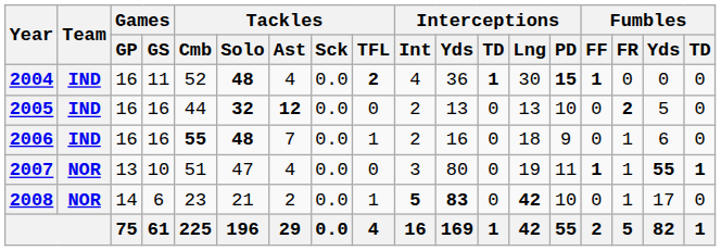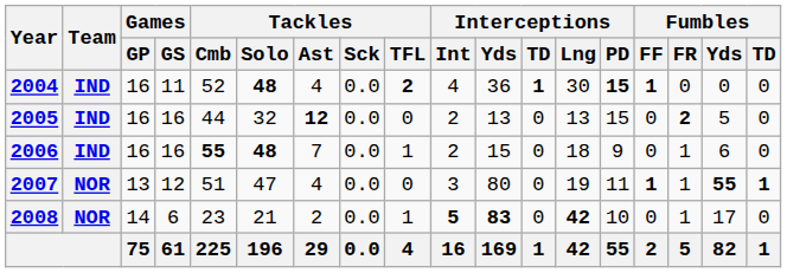 <table class="wikitable" style="text-align:center">
 <tr>
 <th rowspan="2">Year</th>
 <th rowspan="2">Team</th>
 <th colspan="2">Games</th>
 <th colspan="5">Tackles</th>
 <th colspan="5">Interceptions</th>
 <th colspan="4">Fumbles</th>
 </tr>
 <tr>
 <th>GP</th>
 <th>GS</th>
 <th>Cmb</th>
 <th>Solo</th>
 <th>Ast</th>
 <th>Sck</th>
 <th>TFL</th>
 <th>Int</th>
 <th>Yds</th>
 <th>TD</th>
 <th>Lng</th>
 <th>PD</th>
 <th>FF</th>
 <th>FR</th>
 <th>Yds</th>
 <th>TD</th>
 </tr>
 <tr>
 <th><a href='#'>2004</a></th>
 <th><a href='#'>IND</a></th>
 <td>16</td>
 <td>11</td>
 <td>52</td>
 <td><strong>48</strong></td>
 <td>4</td>
 <td>0.0</td>
 <td><strong>2</strong></td>
 <td>4</td>
 <td>36</td>
 <td><strong>1</strong></td>
 <td>30</td>
 <td><strong>15</strong></td>
 <td><strong>1</strong></td>
 <td>0</td>
 <td>0</td>
 <td>0</td>
 </tr>
 <tr>
 <th><a href='#'>2005</a></th>
 <th><a href='#'>IND</a></th>
 <td>16</td>
 <td>16</td>
 <td>44</td>
-<td><strong>32</strong></td>
+<td>32</td>
 <td><strong>12</strong></td>
 <td>0.0</td>
 <td>0</td>
 <td>2</td>
 <td>13</td>
 <td>0</td>
 <td>13</td>
-<td>10</td>
+<td>15</td>
 <td>0</td>
 <td><strong>2</strong></td>
 <td>5</td>
 <td>0</td>
 </tr>
 <tr>
 <th><a href='#'>2006</a></th>
 <th><a href='#'>IND</a></th>
 <td>16</td>
 <td>16</td>
 <td><strong>55</strong></td>
 <td><strong>48</strong></td>
 <td>7</td>
 <td>0.0</td>
 <td>1</td>
 <td>2</td>
-<td>16</td>
+<td>15</td>
 <td>0</td>
 <td>18</td>
 <td>9</td>
 <td>0</td>
 <td>1</td>
 <td>6</td>
 <td>0</td>
 </tr>
 <tr>
 <th><a href='#'>2007</a></th>
 <th><a href='#'>NOR</a></th>
 <td>13</td>
-<td>10</td>
+<td>12</td>
 <td>51</td>
 <td>47</td>
 <td>4</td>
 <td>0.0</td>
 <td>0</td>
 <td>3</td>
 <td>80</td>
 <td>0</td>
 <td>19</td>
 <td>11</td>
 <td><strong>1</strong></td>
 <td>1</td>
 <td><strong>55</strong></td>
 <td><strong>1</strong></td>
 </tr>
 <tr>
 <th><a href='#'>2008</a></th>
 <th><a href='#'>NOR</a></th>
 <td>14</td>
 <td>6</td>
 <td>23</td>
 <td>21</td>
 <td>2</td>
 <td>0.0</td>
 <td>1</td>
 <td><strong>5</strong></td>
 <td><strong>83</strong></td>
 <td>0</td>
 <td><strong>42</strong></td>
 <td>10</td>
 <td>0</td>
 <td>1</td>
 <td>17</td>
 <td>0</td>
 </tr>
 <tr>
 <th colspan="2"></th>
 <th>75</th>
 <th>61</th>
 <th>225</th>
 <th>196</th>
 <th>29</th>
 <th>0.0</th>
 <th>4</th>
 <th>16</th>
 <th>169</th>
 <th>1</th>
 <th>42</th>
 <th>55</th>
 <th>2</th>
 <th>5</th>
 <th>82</th>
 <th>1</th>
 </tr>
 </table>
